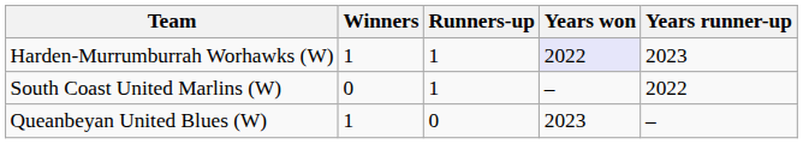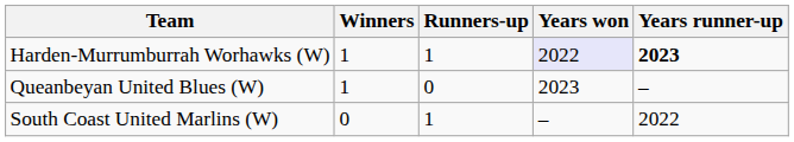 <table class="wikitable sortable">
 <tr>
 <th>Team</th>
 <th>Winners</th>
 <th>Runners-up</th>
 <th>Years won</th>
 <th>Years runner-up</th>
 </tr>
 <tr>
 <td> Harden-Murrumburrah Worhawks (W)</td>
 <td>1</td>
 <td>1</td>
 <td style="background: lavender;">2022</td>
+<td><strong>2023</strong></td>
+</tr>
+<tr>
+<td> Queanbeyan United Blues (W)</td>
+<td>1</td>
+<td>0</td>
 <td>2023</td>
+<td>–</td>
 </tr>
 <tr>
 <td> South Coast United Marlins (W)</td>
 <td>0</td>
 <td>1</td>
 <td>–</td>
 <td>2022</td>
 </tr>
-<tr>
-<td> Queanbeyan United Blues (W)</td>
-<td>1</td>
-<td>0</td>
-<td>2023</td>
-<td>–</td>
-</tr>
 </table>
